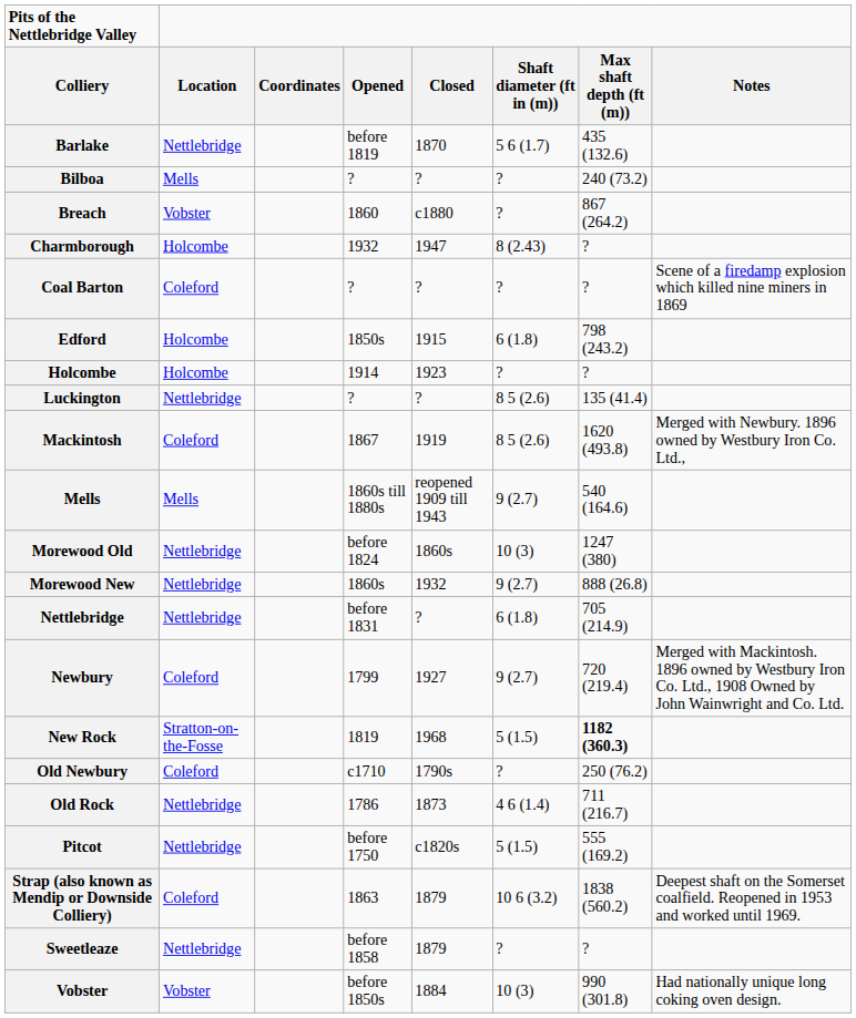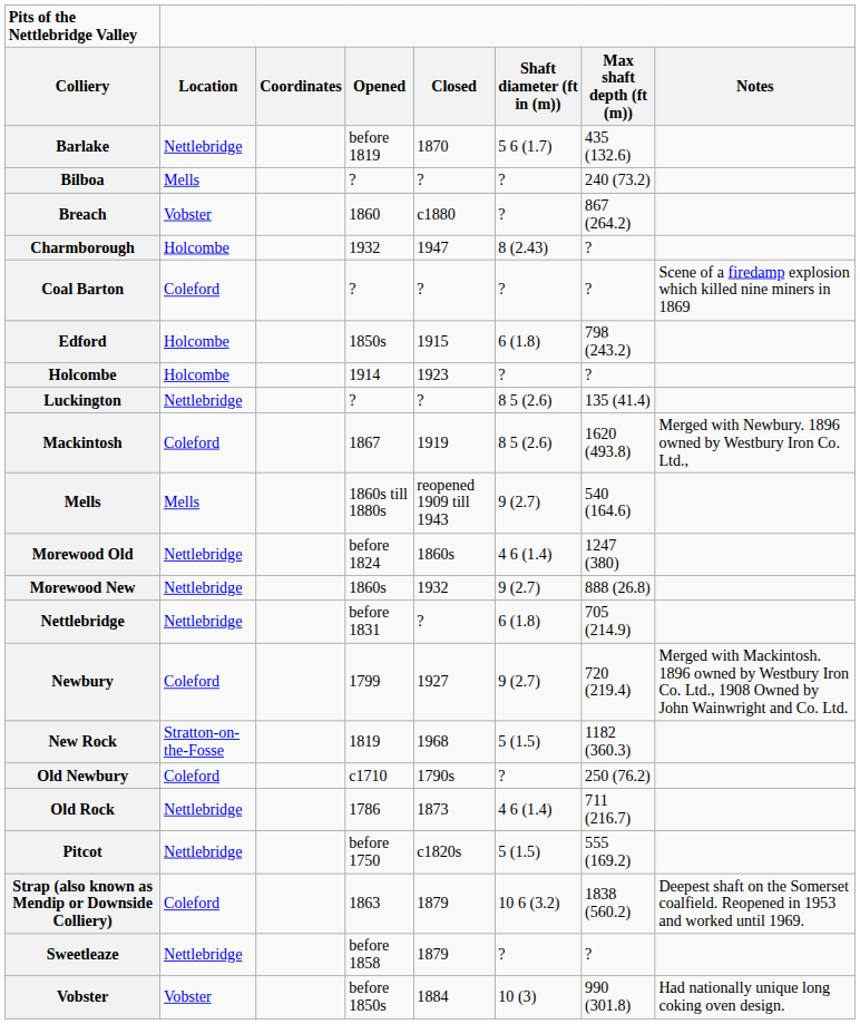 <table class="wikitable collapsible collapsed">
 <tr>
 <td><strong>Pits of the Nettlebridge Valley</strong></td>
 </tr>
 <tr>
 <th scope="col">Colliery</th>
 <th scope="col">Location</th>
 <th scope="col">Coordinates</th>
 <th scope="col">Opened</th>
 <th scope="col">Closed</th>
 <th scope="col">Shaft diameter (ft in (m))</th>
 <th scope="col">Max shaft depth (ft (m))</th>
 <th scope="col">Notes</th>
 </tr>
 <tr>
 <th scope="row">Barlake</th>
 <td><a href='#'>Nettlebridge</a></td>
 <td></td>
 <td>before 1819</td>
 <td>1870</td>
 <td>5 6 (1.7)</td>
 <td>435 (132.6)</td>
 <td></td>
 </tr>
 <tr>
 <th scope="row">Bilboa</th>
 <td><a href='#'>Mells</a></td>
 <td></td>
 <td>?</td>
 <td>?</td>
 <td>?</td>
 <td>240 (73.2)</td>
 <td></td>
 </tr>
 <tr>
 <th scope="row">Breach</th>
 <td><a href='#'>Vobster</a></td>
 <td></td>
 <td>1860</td>
 <td>c1880</td>
 <td>?</td>
 <td>867 (264.2)</td>
 <td></td>
 </tr>
 <tr>
 <th scope="row">Charmborough</th>
 <td><a href='#'>Holcombe</a></td>
 <td></td>
 <td>1932</td>
 <td>1947</td>
 <td>8 (2.43)</td>
 <td>?</td>
 <td></td>
 </tr>
 <tr>
 <th scope="row">Coal Barton</th>
 <td><a href='#'>Coleford</a></td>
 <td></td>
 <td>?</td>
 <td>?</td>
 <td>?</td>
 <td>?</td>
 <td>Scene of a <a href='#'>firedamp</a> explosion which killed nine miners in 1869</td>
 </tr>
 <tr>
 <th scope="row">Edford</th>
 <td><a href='#'>Holcombe</a></td>
 <td></td>
 <td>1850s</td>
 <td>1915</td>
 <td>6 (1.8)</td>
 <td>798 (243.2)</td>
 <td></td>
 </tr>
 <tr>
 <th scope="row">Holcombe</th>
 <td><a href='#'>Holcombe</a></td>
 <td></td>
 <td>1914</td>
 <td>1923</td>
 <td>?</td>
 <td>?</td>
 <td></td>
 </tr>
 <tr>
 <th scope="row">Luckington</th>
 <td><a href='#'>Nettlebridge</a></td>
 <td></td>
 <td>?</td>
 <td>?</td>
 <td>8 5 (2.6)</td>
 <td>135 (41.4)</td>
 <td></td>
 </tr>
 <tr>
 <th scope="row">Mackintosh</th>
 <td><a href='#'>Coleford</a></td>
 <td></td>
 <td>1867</td>
 <td>1919</td>
 <td>8 5 (2.6)</td>
 <td>1620 (493.8)</td>
 <td>Merged with Newbury. 1896 owned by Westbury Iron Co. Ltd.,</td>
 </tr>
 <tr>
 <th scope="row">Mells</th>
 <td><a href='#'>Mells</a></td>
 <td></td>
 <td>1860s till 1880s</td>
 <td>reopened 1909 till 1943</td>
 <td>9 (2.7)</td>
 <td>540 (164.6)</td>
 <td></td>
 </tr>
 <tr>
 <th scope="row">Morewood Old</th>
 <td><a href='#'>Nettlebridge</a></td>
 <td></td>
 <td>before 1824</td>
 <td>1860s</td>
-<td>10 (3)</td>
+<td>4 6 (1.4)</td>
 <td>1247 (380)</td>
 <td></td>
 </tr>
 <tr>
 <th scope="row">Morewood New</th>
 <td><a href='#'>Nettlebridge</a></td>
 <td></td>
 <td>1860s</td>
 <td>1932</td>
 <td>9 (2.7)</td>
 <td>888 (26.8)</td>
 <td></td>
 </tr>
 <tr>
 <th scope="row">Nettlebridge</th>
 <td><a href='#'>Nettlebridge</a></td>
 <td></td>
 <td>before 1831</td>
 <td>?</td>
 <td>6 (1.8)</td>
 <td>705 (214.9)</td>
 <td></td>
 </tr>
 <tr>
 <th scope="row">Newbury</th>
 <td><a href='#'>Coleford</a></td>
 <td></td>
 <td>1799</td>
 <td>1927</td>
 <td>9 (2.7)</td>
 <td>720 (219.4)</td>
 <td>Merged with Mackintosh. 1896 owned by Westbury Iron Co. Ltd., 1908 Owned by John Wainwright and Co. Ltd.</td>
 </tr>
 <tr>
 <th scope="row">New Rock</th>
 <td><a href='#'>Stratton-on-the-Fosse</a></td>
 <td></td>
 <td>1819</td>
 <td>1968</td>
 <td>5 (1.5)</td>
-<td><strong>1182 (360.3)</strong></td>
+<td>1182 (360.3)</td>
 <td></td>
 </tr>
 <tr>
 <th scope="row">Old Newbury</th>
 <td><a href='#'>Coleford</a></td>
 <td></td>
 <td>c1710</td>
 <td>1790s</td>
 <td>?</td>
 <td>250 (76.2)</td>
 <td></td>
 </tr>
 <tr>
 <th scope="row">Old Rock</th>
 <td><a href='#'>Nettlebridge</a></td>
 <td></td>
 <td>1786</td>
 <td>1873</td>
 <td>4 6 (1.4)</td>
 <td>711 (216.7)</td>
 <td></td>
 </tr>
 <tr>
 <th scope="row">Pitcot</th>
 <td><a href='#'>Nettlebridge</a></td>
 <td></td>
 <td>before 1750</td>
 <td>c1820s</td>
 <td>5 (1.5)</td>
 <td>555 (169.2)</td>
 <td></td>
 </tr>
 <tr>
 <th scope="row">Strap (also known as Mendip or Downside Colliery)</th>
 <td><a href='#'>Coleford</a></td>
 <td></td>
 <td>1863</td>
 <td>1879</td>
 <td>10 6 (3.2)</td>
 <td>1838 (560.2)</td>
 <td>Deepest shaft on the Somerset coalfield. Reopened in 1953 and worked until 1969.</td>
 </tr>
 <tr>
 <th scope="row">Sweetleaze</th>
 <td><a href='#'>Nettlebridge</a></td>
 <td></td>
 <td>before 1858</td>
 <td>1879</td>
 <td>?</td>
 <td>?</td>
 <td></td>
 </tr>
 <tr>
 <th scope="row">Vobster</th>
 <td><a href='#'>Vobster</a></td>
 <td></td>
 <td>before 1850s</td>
 <td>1884</td>
 <td>10 (3)</td>
 <td>990 (301.8)</td>
 <td>Had nationally unique long coking oven design.</td>
 </tr>
 </table>
